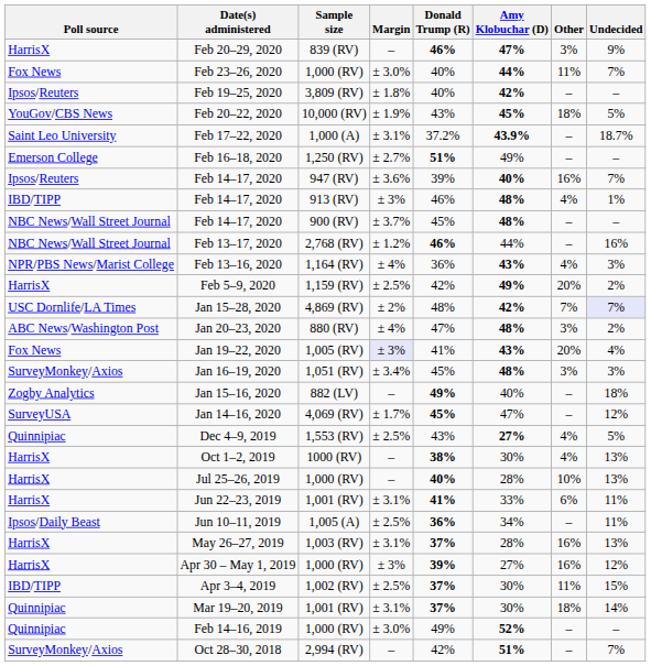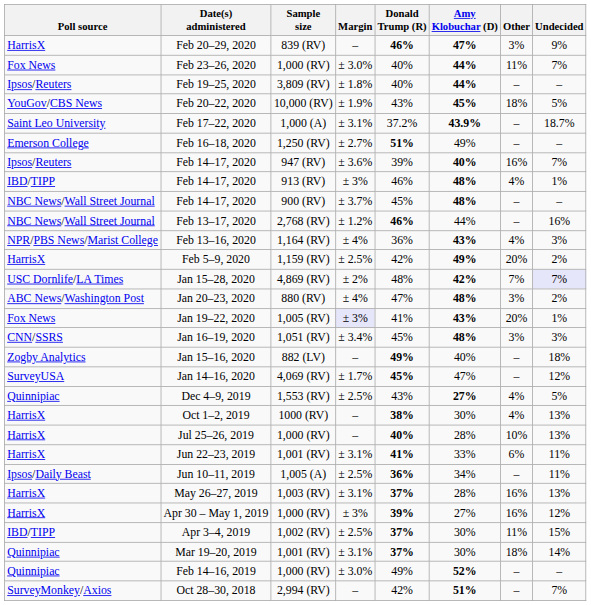 <table class="wikitable sortable" style="font-size:90%;text-align:center;">
 <tr valign=bottom style="font-size:90%;">
 <th>Poll source</th>
 <th>Date(s)<br>administered</th>
 <th>Sample<br>size</th>
 <th>Margin<br></th>
 <th>Donald<br>Trump (R)</th>
 <th><a href='#'>Amy<br>Klobuchar</a> (D)</th>
 <th>Other</th>
 <th>Undecided</th>
 </tr>
 <tr>
 <td style="text-align:left;"><a href='#'>HarrisX</a></td>
 <td>Feb 20–29, 2020</td>
 <td>839 (RV)</td>
 <td>–</td>
 <td><strong>46%</strong></td>
 <td><strong>47%</strong></td>
 <td>3%</td>
 <td>9%</td>
 </tr>
 <tr>
 <td style="text-align:left;"><a href='#'>Fox News</a></td>
 <td>Feb 23–26, 2020</td>
 <td>1,000 (RV)</td>
 <td>± 3.0%</td>
 <td>40%</td>
 <td><strong>44%</strong></td>
 <td>11%</td>
 <td>7%</td>
 </tr>
 <tr>
 <td style="text-align:left;"><a href='#'>Ipsos</a>/<a href='#'>Reuters</a></td>
 <td>Feb 19–25, 2020</td>
 <td>3,809 (RV)</td>
 <td>± 1.8%</td>
 <td>40%</td>
-<td><strong>42%</strong></td>
+<td><strong>44%</strong></td>
 <td>–</td>
 <td>–</td>
 </tr>
 <tr>
 <td style="text-align:left;"><a href='#'>YouGov</a>/<a href='#'>CBS News</a></td>
 <td>Feb 20–22, 2020</td>
 <td>10,000 (RV)</td>
 <td>± 1.9%</td>
 <td>43%</td>
 <td><strong>45%</strong></td>
 <td>18%</td>
 <td>5%</td>
 </tr>
 <tr>
 <td style="text-align:left;"><a href='#'>Saint Leo University</a></td>
 <td>Feb 17–22, 2020</td>
 <td>1,000 (A)</td>
 <td>± 3.1%</td>
 <td>37.2%</td>
 <td><strong>43.9%</strong></td>
 <td>–</td>
 <td>18.7%</td>
 </tr>
 <tr>
 <td style="text-align:left;"><a href='#'>Emerson College</a></td>
 <td>Feb 16–18, 2020</td>
 <td>1,250 (RV)</td>
 <td>± 2.7%</td>
 <td><strong>51%</strong></td>
 <td>49%</td>
 <td>–</td>
 <td>–</td>
 </tr>
 <tr>
 <td style="text-align:left;"><a href='#'>Ipsos</a>/<a href='#'>Reuters</a></td>
 <td>Feb 14–17, 2020</td>
 <td>947 (RV)</td>
 <td>± 3.6%</td>
 <td>39%</td>
 <td><strong>40%</strong></td>
 <td>16%</td>
 <td>7%</td>
 </tr>
 <tr>
 <td style="text-align:left;"><a href='#'>IBD</a>/<a href='#'>TIPP</a></td>
 <td>Feb 14–17, 2020</td>
 <td>913 (RV)</td>
 <td>± 3%</td>
 <td>46%</td>
 <td><strong>48%</strong></td>
 <td>4%</td>
 <td>1%</td>
 </tr>
 <tr>
 <td style="text-align:left;"><a href='#'>NBC News</a>/<a href='#'>Wall Street Journal</a></td>
 <td>Feb 14–17, 2020</td>
 <td>900 (RV)</td>
 <td>± 3.7%</td>
 <td>45%</td>
 <td><strong>48%</strong></td>
 <td>–</td>
 <td>–</td>
 </tr>
 <tr>
 <td style="text-align:left;"><a href='#'>NBC News</a>/<a href='#'>Wall Street Journal</a></td>
 <td>Feb 13–17, 2020</td>
 <td>2,768 (RV)</td>
 <td>± 1.2%</td>
 <td><strong>46%</strong></td>
 <td>44%</td>
 <td>–</td>
 <td>16%</td>
 </tr>
 <tr>
 <td style="text-align:left;"><a href='#'>NPR</a>/<a href='#'>PBS News</a>/<a href='#'>Marist College</a></td>
 <td>Feb 13–16, 2020</td>
 <td>1,164 (RV)</td>
 <td>± 4%</td>
 <td>36%</td>
 <td><strong>43%</strong></td>
 <td>4%</td>
 <td>3%</td>
 </tr>
 <tr>
 <td style="text-align:left;"><a href='#'>HarrisX</a></td>
 <td>Feb 5–9, 2020</td>
 <td>1,159 (RV)</td>
 <td>± 2.5%</td>
 <td>42%</td>
 <td><strong>49%</strong></td>
 <td>20%</td>
 <td>2%</td>
 </tr>
 <tr>
 <td style="text-align:left;"><a href='#'>USC Dornlife</a>/<a href='#'>LA Times</a></td>
 <td>Jan 15–28, 2020</td>
 <td>4,869 (RV)</td>
 <td>± 2%</td>
 <td>48%</td>
 <td><strong>42%</strong></td>
 <td>7%</td>
 <td style="background: lavender;">7%</td>
 </tr>
 <tr>
 <td style="text-align:left;"><a href='#'>ABC News</a>/<a href='#'>Washington Post</a></td>
 <td>Jan 20–23, 2020</td>
 <td>880 (RV)</td>
 <td>± 4%</td>
 <td>47%</td>
 <td><strong>48%</strong></td>
 <td>3%</td>
 <td>2%</td>
 </tr>
 <tr>
 <td style="text-align:left;"><a href='#'>Fox News</a></td>
 <td>Jan 19–22, 2020</td>
 <td>1,005 (RV)</td>
 <td style="background: lavender;">± 3%</td>
 <td>41%</td>
 <td><strong>43%</strong></td>
 <td>20%</td>
-<td>4%</td>
+<td>1%</td>
 </tr>
 <tr>
-<td style="text-align:left;"><a href='#'>SurveyMonkey</a>/<a href='#'>Axios</a></td>
+<td style="text-align:left;"><a href='#'>CNN</a>/<a href='#'>SSRS</a></td>
 <td>Jan 16–19, 2020</td>
 <td>1,051 (RV)</td>
 <td>± 3.4%</td>
 <td>45%</td>
 <td><strong>48%</strong></td>
 <td>3%</td>
 <td>3%</td>
 </tr>
 <tr>
 <td style="text-align:left;"><a href='#'>Zogby Analytics</a></td>
 <td>Jan 15–16, 2020</td>
 <td>882 (LV)</td>
 <td>–</td>
 <td><strong>49%</strong></td>
 <td>40%</td>
 <td>–</td>
 <td>18%</td>
 </tr>
 <tr>
 <td style="text-align:left;"><a href='#'>SurveyUSA</a></td>
 <td>Jan 14–16, 2020</td>
 <td>4,069 (RV)</td>
 <td>± 1.7%</td>
 <td><strong>45%</strong></td>
 <td>47%</td>
 <td>–</td>
 <td>12%</td>
 </tr>
 <tr>
 <td style="text-align:left;"><a href='#'>Quinnipiac</a></td>
 <td>Dec 4–9, 2019</td>
 <td>1,553 (RV)</td>
 <td>± 2.5%</td>
 <td>43%</td>
 <td><strong>27%</strong></td>
 <td>4%</td>
 <td>5%</td>
 </tr>
 <tr>
 <td style="text-align:left;"><a href='#'>HarrisX</a></td>
 <td>Oct 1–2, 2019</td>
 <td>1000 (RV)</td>
 <td>–</td>
 <td><strong>38%</strong></td>
 <td>30%</td>
 <td>4%</td>
 <td>13%</td>
 </tr>
 <tr>
 <td style="text-align:left;"><a href='#'>HarrisX</a></td>
 <td>Jul 25–26, 2019</td>
 <td>1,000 (RV)</td>
 <td>–</td>
 <td><strong>40%</strong></td>
 <td>28%</td>
 <td>10%</td>
 <td>13%</td>
 </tr>
 <tr>
 <td style="text-align:left;"><a href='#'>HarrisX</a></td>
 <td>Jun 22–23, 2019</td>
 <td>1,001 (RV)</td>
 <td>± 3.1%</td>
 <td><strong>41%</strong></td>
 <td>33%</td>
 <td>6%</td>
 <td>11%</td>
 </tr>
 <tr>
 <td style="text-align:left;"><a href='#'>Ipsos</a>/<a href='#'>Daily Beast</a></td>
 <td>Jun 10–11, 2019</td>
 <td>1,005 (A)</td>
 <td>± 2.5%</td>
 <td><strong>36%</strong></td>
 <td>34%</td>
 <td>–</td>
 <td>11%</td>
 </tr>
 <tr>
 <td style="text-align:left;"><a href='#'>HarrisX</a></td>
 <td>May 26–27, 2019</td>
 <td>1,003 (RV)</td>
 <td>± 3.1%</td>
 <td><strong>37%</strong></td>
 <td>28%</td>
 <td>16%</td>
 <td>13%</td>
 </tr>
 <tr>
 <td style="text-align:left;"><a href='#'>HarrisX</a></td>
 <td>Apr 30 – May 1, 2019</td>
 <td>1,000 (RV)</td>
 <td>± 3%</td>
 <td><strong>39%</strong></td>
 <td>27%</td>
 <td>16%</td>
 <td>12%</td>
 </tr>
 <tr>
 <td style="text-align:left;"><a href='#'>IBD</a>/<a href='#'>TIPP</a></td>
 <td>Apr 3–4, 2019</td>
 <td>1,002 (RV)</td>
 <td>± 2.5%</td>
 <td><strong>37%</strong></td>
 <td>30%</td>
 <td>11%</td>
 <td>15%</td>
 </tr>
 <tr>
 <td style="text-align:left;"><a href='#'>Quinnipiac</a></td>
 <td>Mar 19–20, 2019</td>
 <td>1,001 (RV)</td>
 <td>± 3.1%</td>
 <td><strong>37%</strong></td>
 <td>30%</td>
 <td>18%</td>
 <td>14%</td>
 </tr>
 <tr>
 <td style="text-align:left;"><a href='#'>Quinnipiac</a></td>
 <td>Feb 14–16, 2019</td>
 <td>1,000 (RV)</td>
 <td>± 3.0%</td>
 <td>49%</td>
 <td><strong>52%</strong></td>
 <td>–</td>
 <td>–</td>
 </tr>
 <tr>
 <td style="text-align:left;"><a href='#'>SurveyMonkey</a>/<a href='#'>Axios</a></td>
 <td>Oct 28–30, 2018</td>
 <td>2,994 (RV)</td>
 <td>–</td>
 <td>42%</td>
 <td><strong>51%</strong></td>
 <td>–</td>
 <td>7%</td>
 </tr>
 </table>
